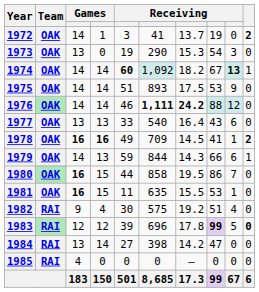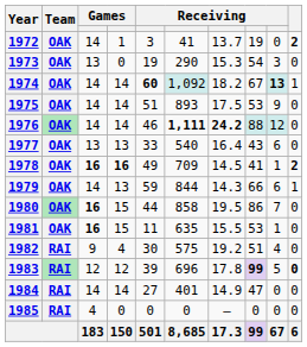 <table class="wikitable" style="text-align:center;">
 <tr>
 <th rowspan="2">Year</th>
 <th rowspan="2">Team</th>
 <th colspan="2">Games</th>
 <th colspan="5">Receiving</th>
 <th rowspan="2"></th>
 </tr>
 <tr>
 <th></th>
 <th></th>
 <th></th>
 <th></th>
 <th></th>
 <th></th>
 <th></th>
 </tr>
 <tr>
 <th><a href='#'>1972</a></th>
 <th><a href='#'>OAK</a></th>
 <td>14</td>
 <td>1</td>
 <td>3</td>
 <td>41</td>
 <td>13.7</td>
 <td>19</td>
 <td>0</td>
 <td><strong>2</strong></td>
 </tr>
 <tr>
 <th><a href='#'>1973</a></th>
 <th><a href='#'>OAK</a></th>
 <td>13</td>
 <td>0</td>
 <td>19</td>
 <td>290</td>
 <td>15.3</td>
 <td>54</td>
 <td>3</td>
 <td>0</td>
 </tr>
 <tr>
 <th><a href='#'>1974</a></th>
 <th><a href='#'>OAK</a></th>
 <td>14</td>
 <td>14</td>
 <td><strong>60</strong></td>
 <td style="background:#cfecec;">1,092</td>
 <td>18.2</td>
 <td>67</td>
 <td style="background:#cfecec;"><strong>13</strong></td>
 <td>1</td>
 </tr>
 <tr>
 <th><a href='#'>1975</a></th>
 <th><a href='#'>OAK</a></th>
 <td>14</td>
 <td>14</td>
 <td>51</td>
 <td>893</td>
 <td>17.5</td>
 <td>53</td>
 <td>9</td>
 <td>0</td>
 </tr>
 <tr>
 <th><a href='#'>1976</a></th>
 <th style="background:#afe6ba;"><a href='#'>OAK</a></th>
 <td>14</td>
 <td>14</td>
 <td>46</td>
 <td><strong>1,111</strong></td>
 <td><strong>24.2</strong></td>
 <td style="background:#cfecec;">88</td>
 <td style="background:#cfecec;">12</td>
 <td>0</td>
 </tr>
 <tr>
 <th><a href='#'>1977</a></th>
 <th><a href='#'>OAK</a></th>
 <td>13</td>
 <td>13</td>
 <td>33</td>
 <td>540</td>
 <td>16.4</td>
 <td>43</td>
 <td>6</td>
 <td>0</td>
 </tr>
 <tr>
 <th><a href='#'>1978</a></th>
 <th><a href='#'>OAK</a></th>
 <td><strong>16</strong></td>
 <td><strong>16</strong></td>
 <td>49</td>
 <td>709</td>
 <td>14.5</td>
 <td>41</td>
 <td>1</td>
 <td><strong>2</strong></td>
 </tr>
 <tr>
 <th><a href='#'>1979</a></th>
 <th><a href='#'>OAK</a></th>
 <td>14</td>
 <td>13</td>
 <td>59</td>
 <td>844</td>
 <td>14.3</td>
 <td>66</td>
 <td>6</td>
 <td>1</td>
 </tr>
 <tr>
 <th><a href='#'>1980</a></th>
 <th style="background:#afe6ba;"><a href='#'>OAK</a></th>
 <td><strong>16</strong></td>
 <td>15</td>
 <td>44</td>
 <td>858</td>
 <td>19.5</td>
 <td>86</td>
 <td>7</td>
 <td>0</td>
 </tr>
 <tr>
 <th><a href='#'>1981</a></th>
 <th><a href='#'>OAK</a></th>
 <td><strong>16</strong></td>
 <td>15</td>
 <td>11</td>
 <td>635</td>
 <td>15.5</td>
 <td>53</td>
 <td>1</td>
 <td>0</td>
 </tr>
 <tr>
 <th><a href='#'>1982</a></th>
 <th><a href='#'>RAI</a></th>
 <td>9</td>
 <td>4</td>
 <td>30</td>
 <td>575</td>
 <td>19.2</td>
 <td>51</td>
 <td>4</td>
 <td>0</td>
 </tr>
 <tr>
 <th><a href='#'>1983</a></th>
 <th style="background:#afe6ba;"><a href='#'>RAI</a></th>
 <td>12</td>
 <td>12</td>
 <td>39</td>
 <td>696</td>
 <td>17.8</td>
 <td style="background:#e0cef2;"><strong>99</strong></td>
 <td>5</td>
 <td><strong>0</strong></td>
 </tr>
 <tr>
 <th><a href='#'>1984</a></th>
 <th><a href='#'>RAI</a></th>
-<td>13</td>
+<td>14</td>
 <td>14</td>
 <td>27</td>
-<td>398</td>
-<td>14.2</td>
+<td>401</td>
+<td>14.9</td>
 <td>47</td>
 <td>0</td>
 <td>0</td>
 </tr>
 <tr>
 <th><a href='#'>1985</a></th>
 <th><a href='#'>RAI</a></th>
 <td>4</td>
 <td>0</td>
 <td>0</td>
 <td>0</td>
 <td>—</td>
 <td>0</td>
 <td>0</td>
 <td>0</td>
 </tr>
 <tr>
 <th colspan="2"></th>
 <th>183</th>
 <th>150</th>
 <th>501</th>
 <th>8,685</th>
 <th>17.3</th>
 <th style="background:#e0cef2;">99</th>
 <th>67</th>
 <th>6</th>
 </tr>
 </table>
